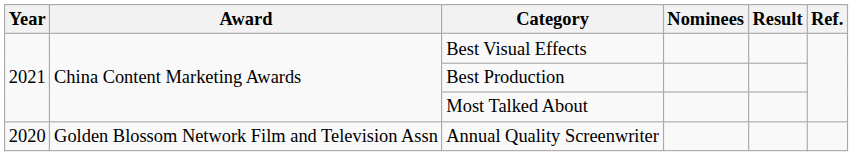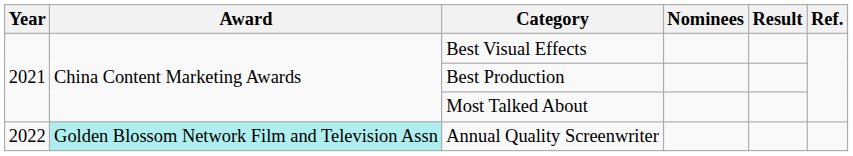 <table class="wikitable">
 <tr>
 <th>Year</th>
 <th>Award</th>
 <th>Category</th>
 <th>Nominees</th>
 <th>Result</th>
 <th>Ref.</th>
 </tr>
 <tr>
 <td rowspan="3">2021</td>
 <td rowspan="3">China Content Marketing Awards</td>
 <td>Best Visual Effects</td>
 <td></td>
 <td></td>
 <td rowspan="3"></td>
 </tr>
 <tr>
 <td>Best Production</td>
 <td></td>
 <td></td>
 </tr>
 <tr>
 <td>Most Talked About</td>
 <td></td>
 <td></td>
 </tr>
 <tr>
-<td>2020</td>
-<td>Golden Blossom Network Film and Television Assn</td>
+<td>2022</td>
+<td style="background: paleturquoise;">Golden Blossom Network Film and Television Assn</td>
 <td>Annual Quality Screenwriter</td>
 <td></td>
 <td></td>
 <td></td>
 </tr>
 </table>
